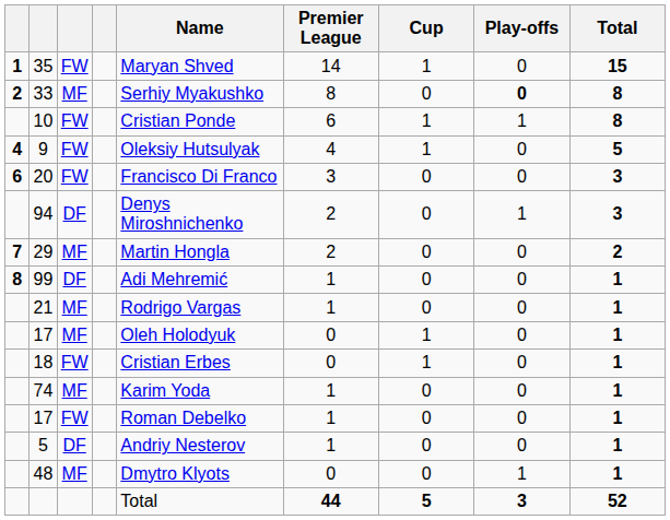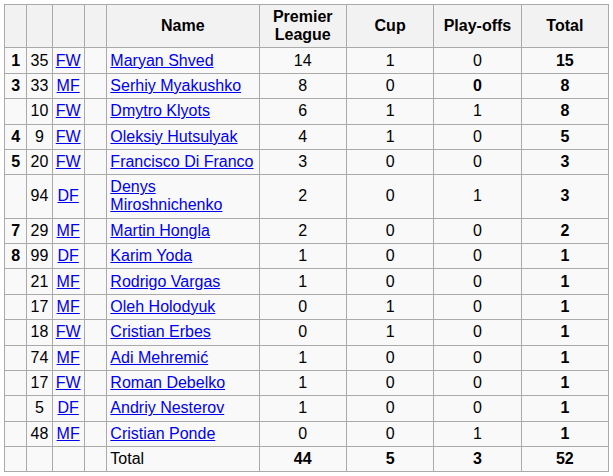 <table class="wikitable" style="text-align:center">
 <tr>
 <th width=15></th>
 <th width=15></th>
 <th width=15></th>
 <th width=15></th>
 <th width=145>Name</th>
 <th width=80><strong>Premier League</strong></th>
 <th width=80><strong>Cup</strong></th>
 <th width=80><strong>Play-offs</strong></th>
 <th width=80>Total</th>
 </tr>
 <tr>
 <td><strong>1</strong></td>
 <td>35</td>
 <td><a href='#'>FW</a></td>
 <td></td>
 <td align=left><a href='#'>Maryan Shved</a></td>
 <td>14</td>
 <td>1</td>
 <td>0</td>
 <td><strong>15</strong></td>
 </tr>
 <tr>
-<td><strong>2</strong></td>
+<td><strong>3</strong></td>
 <td>33</td>
 <td><a href='#'>MF</a></td>
 <td></td>
 <td align=left><a href='#'>Serhiy Myakushko</a></td>
 <td>8</td>
 <td>0</td>
 <td><strong>0</strong></td>
 <td><strong>8</strong></td>
 </tr>
 <tr>
 <td></td>
 <td>10</td>
 <td><a href='#'>FW</a></td>
 <td></td>
-<td align=left><a href='#'>Cristian Ponde</a></td>
+<td align=left><a href='#'>Dmytro Klyots</a></td>
 <td>6</td>
 <td>1</td>
 <td>1</td>
 <td><strong>8</strong></td>
 </tr>
 <tr>
 <td><strong>4</strong></td>
 <td>9</td>
 <td><a href='#'>FW</a></td>
 <td></td>
 <td align=left><a href='#'>Oleksiy Hutsulyak</a></td>
 <td>4</td>
 <td>1</td>
 <td>0</td>
 <td><strong>5</strong></td>
 </tr>
 <tr>
-<td><strong>6</strong></td>
+<td><strong>5</strong></td>
 <td>20</td>
 <td><a href='#'>FW</a></td>
 <td></td>
 <td align=left><a href='#'>Francisco Di Franco</a></td>
 <td>3</td>
 <td>0</td>
 <td>0</td>
 <td><strong>3</strong></td>
 </tr>
 <tr>
 <td></td>
 <td>94</td>
 <td><a href='#'>DF</a></td>
 <td></td>
 <td align=left><a href='#'>Denys Miroshnichenko</a></td>
 <td>2</td>
 <td>0</td>
 <td>1</td>
 <td><strong>3</strong></td>
 </tr>
 <tr>
 <td><strong>7</strong></td>
 <td>29</td>
 <td><a href='#'>MF</a></td>
 <td></td>
 <td align=left><a href='#'>Martin Hongla</a></td>
 <td>2</td>
 <td>0</td>
 <td>0</td>
 <td><strong>2</strong></td>
 </tr>
 <tr>
 <td><strong>8</strong></td>
 <td>99</td>
 <td><a href='#'>DF</a></td>
 <td></td>
-<td align=left><a href='#'>Adi Mehremić</a></td>
+<td align=left><a href='#'>Karim Yoda</a></td>
 <td>1</td>
 <td>0</td>
 <td>0</td>
 <td><strong>1</strong></td>
 </tr>
 <tr>
 <td></td>
 <td>21</td>
 <td><a href='#'>MF</a></td>
 <td></td>
 <td align=left><a href='#'>Rodrigo Vargas</a></td>
 <td>1</td>
 <td>0</td>
 <td>0</td>
 <td><strong>1</strong></td>
 </tr>
 <tr>
 <td></td>
 <td>17</td>
 <td><a href='#'>MF</a></td>
 <td></td>
 <td align=left><a href='#'>Oleh Holodyuk</a></td>
 <td>0</td>
 <td>1</td>
 <td>0</td>
 <td><strong>1</strong></td>
 </tr>
 <tr>
 <td></td>
 <td>18</td>
 <td><a href='#'>FW</a></td>
 <td></td>
 <td align=left><a href='#'>Cristian Erbes</a></td>
 <td>0</td>
 <td>1</td>
 <td>0</td>
 <td><strong>1</strong></td>
 </tr>
 <tr>
 <td></td>
 <td>74</td>
 <td><a href='#'>MF</a></td>
 <td></td>
-<td align=left><a href='#'>Karim Yoda</a></td>
+<td align=left><a href='#'>Adi Mehremić</a></td>
 <td>1</td>
 <td>0</td>
 <td>0</td>
 <td><strong>1</strong></td>
 </tr>
 <tr>
 <td></td>
 <td>17</td>
 <td><a href='#'>FW</a></td>
 <td></td>
 <td align=left><a href='#'>Roman Debelko</a></td>
 <td>1</td>
 <td>0</td>
 <td>0</td>
 <td><strong>1</strong></td>
 </tr>
 <tr>
 <td></td>
 <td>5</td>
 <td><a href='#'>DF</a></td>
 <td></td>
 <td align=left><a href='#'>Andriy Nesterov</a></td>
 <td>1</td>
 <td>0</td>
 <td>0</td>
 <td><strong>1</strong></td>
 </tr>
 <tr>
 <td></td>
 <td>48</td>
 <td><a href='#'>MF</a></td>
 <td></td>
-<td align=left><a href='#'>Dmytro Klyots</a></td>
+<td align=left><a href='#'>Cristian Ponde</a></td>
 <td>0</td>
 <td>0</td>
 <td>1</td>
 <td><strong>1</strong></td>
 </tr>
 <tr>
 <td></td>
 <td></td>
 <td></td>
 <td></td>
 <td align=left>Total</td>
 <td><strong>44</strong></td>
 <td><strong>5</strong></td>
 <td><strong>3</strong></td>
 <td><strong>52</strong></td>
 </tr>
 <tr>
 </tr>
 </table>
